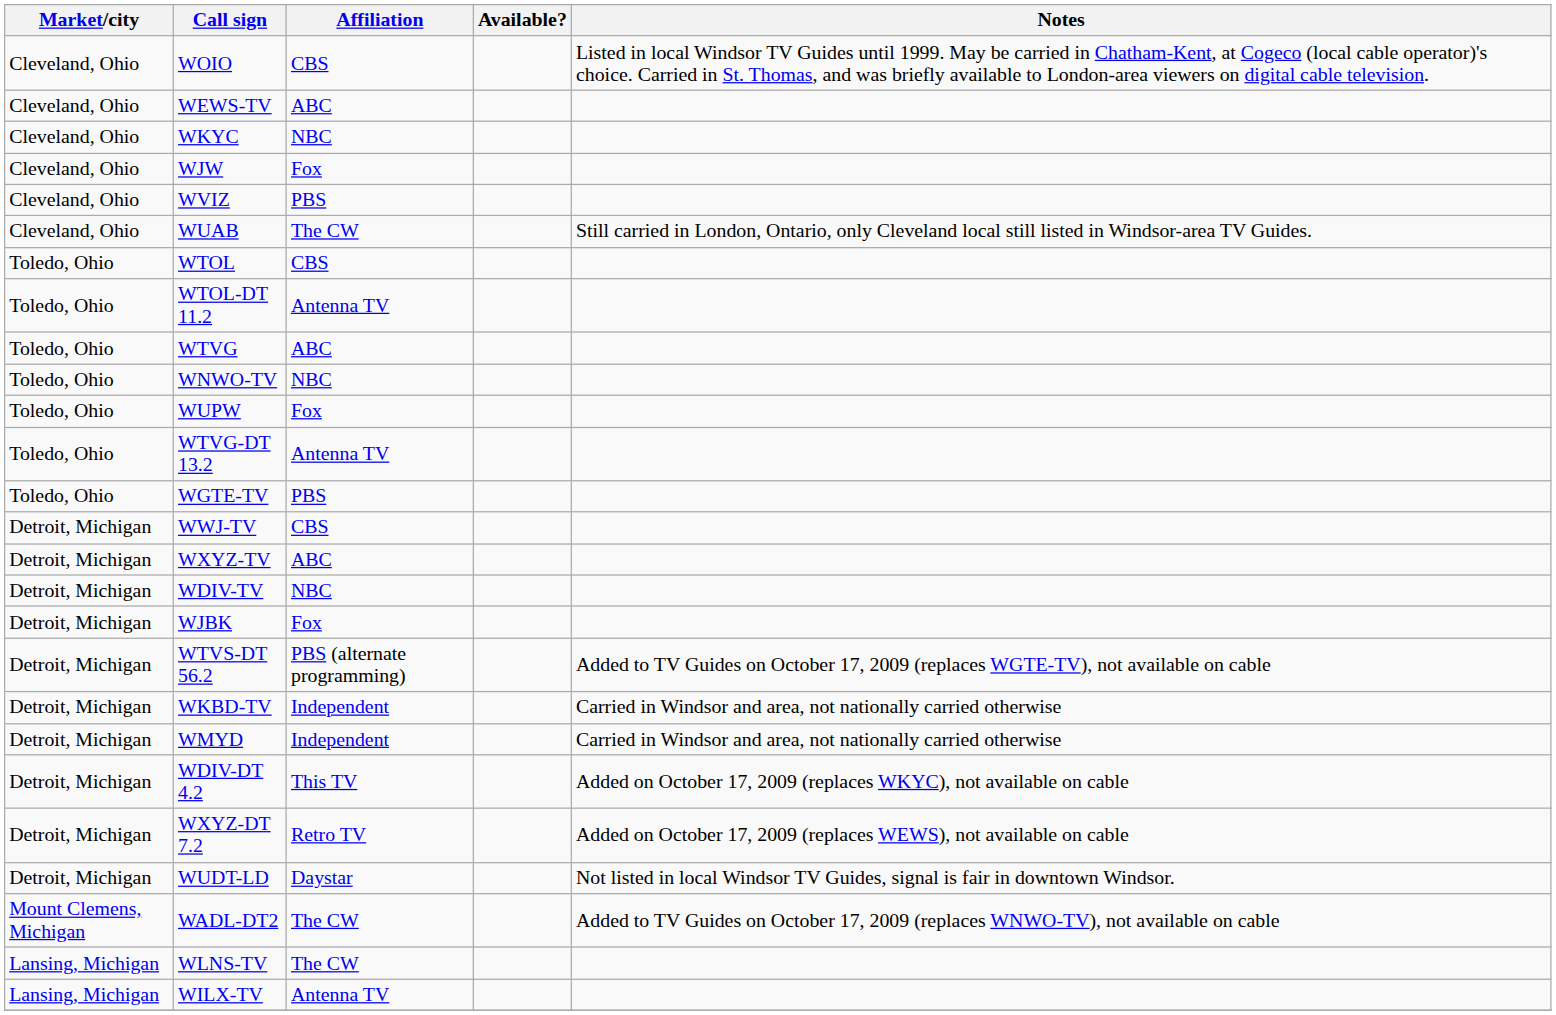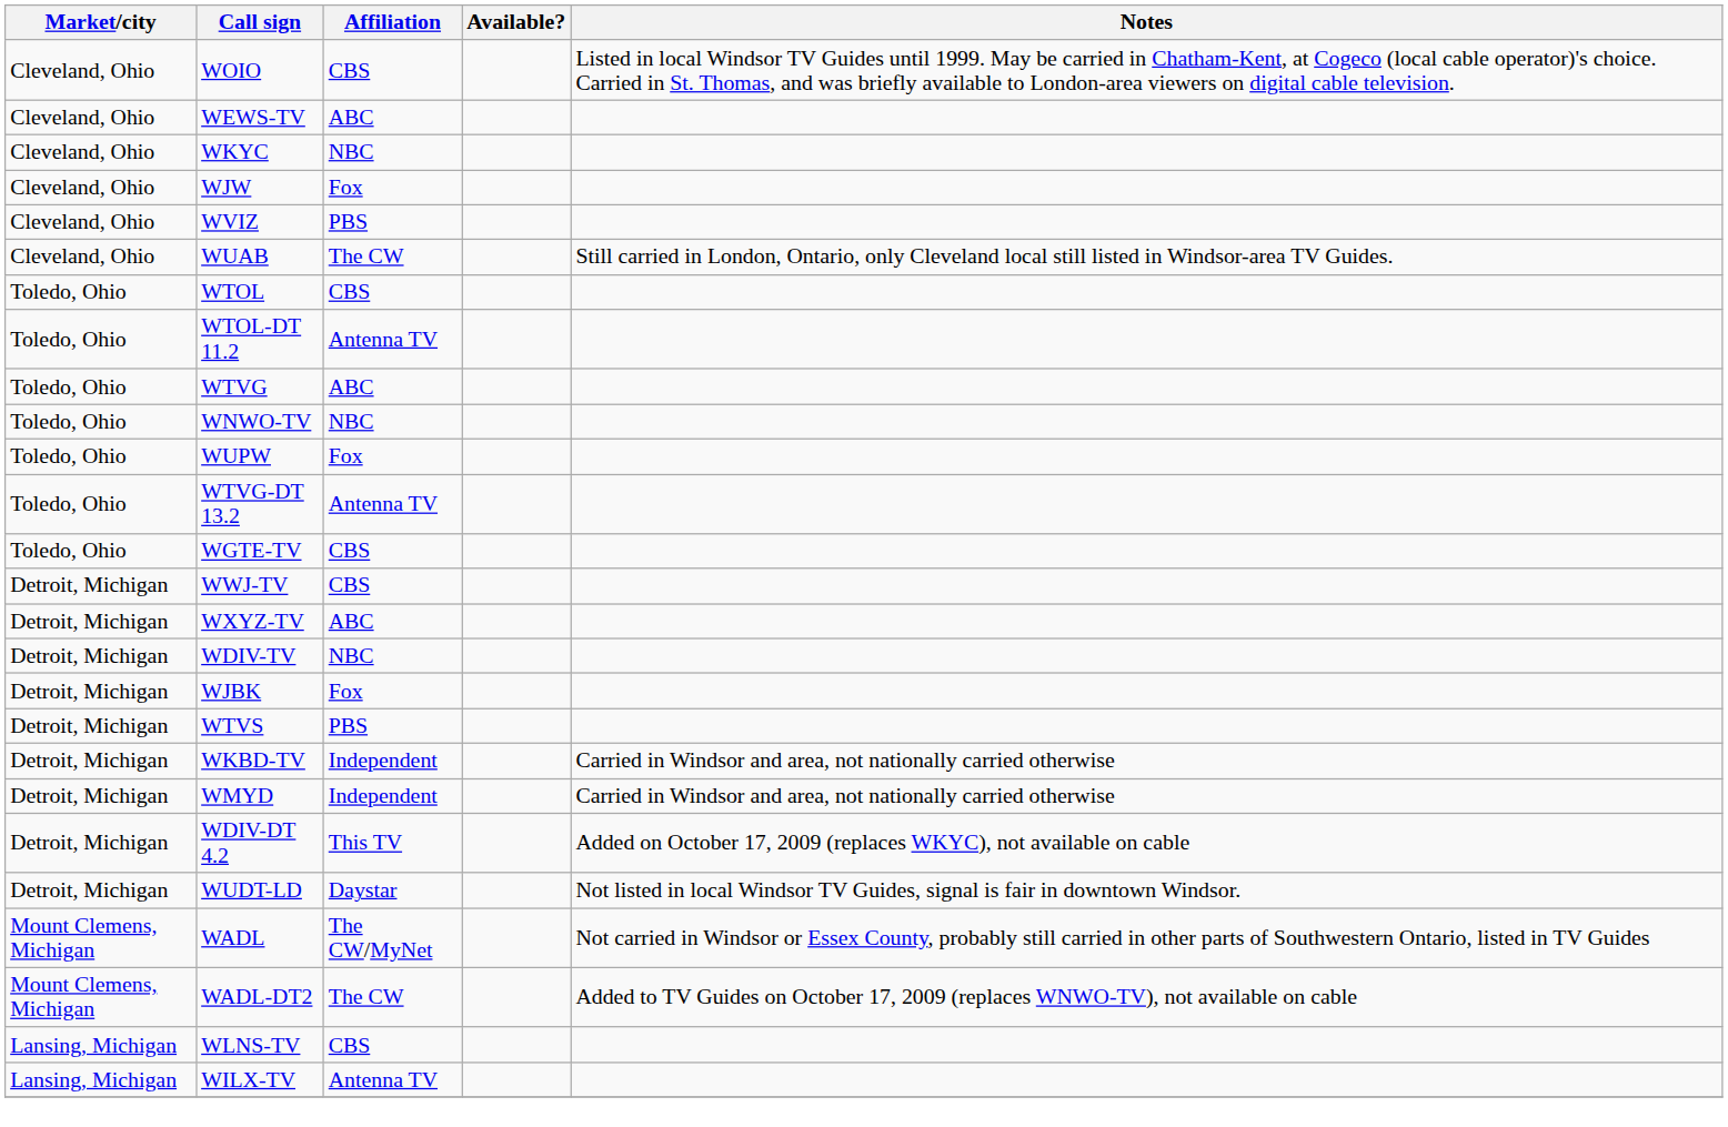 <table class="wikitable sortable">
 <tr>
 <th><a href='#'>Market</a>/city</th>
 <th><a href='#'>Call sign</a></th>
 <th><a href='#'>Affiliation</a></th>
 <th>Available?</th>
 <th>Notes</th>
 </tr>
 <tr>
 <td>Cleveland, Ohio</td>
 <td><a href='#'>WOIO</a></td>
 <td><a href='#'>CBS</a></td>
 <td></td>
 <td>Listed in local Windsor TV Guides until 1999. May be carried in <a href='#'>Chatham-Kent</a>, at <a href='#'>Cogeco</a> (local cable operator)'s choice. Carried in <a href='#'>St. Thomas</a>, and was briefly available to London-area viewers on <a href='#'>digital cable television</a>.</td>
 </tr>
 <tr>
 <td>Cleveland, Ohio</td>
 <td><a href='#'>WEWS-TV</a></td>
 <td><a href='#'>ABC</a></td>
 <td></td>
 <td></td>
 </tr>
 <tr>
 <td>Cleveland, Ohio</td>
 <td><a href='#'>WKYC</a></td>
 <td><a href='#'>NBC</a></td>
 <td></td>
 <td></td>
 </tr>
 <tr>
 <td>Cleveland, Ohio</td>
 <td><a href='#'>WJW</a></td>
 <td><a href='#'>Fox</a></td>
 <td></td>
 <td></td>
 </tr>
 <tr>
 <td>Cleveland, Ohio</td>
 <td><a href='#'>WVIZ</a></td>
 <td><a href='#'>PBS</a></td>
 <td></td>
 <td></td>
 </tr>
 <tr>
 <td>Cleveland, Ohio</td>
 <td><a href='#'>WUAB</a></td>
 <td><a href='#'>The CW</a></td>
 <td></td>
 <td>Still carried in London, Ontario, only Cleveland local still listed in Windsor-area TV Guides.</td>
 </tr>
 <tr>
 <td>Toledo, Ohio</td>
 <td><a href='#'>WTOL</a></td>
 <td><a href='#'>CBS</a></td>
 <td></td>
 <td></td>
 </tr>
 <tr>
 <td>Toledo, Ohio</td>
 <td><a href='#'>WTOL-DT 11.2</a></td>
 <td><a href='#'>Antenna TV</a></td>
 <td></td>
 <td></td>
 </tr>
 <tr>
 <td>Toledo, Ohio</td>
 <td><a href='#'>WTVG</a></td>
 <td><a href='#'>ABC</a></td>
 <td></td>
 <td></td>
 </tr>
 <tr>
 <td>Toledo, Ohio</td>
 <td><a href='#'>WNWO-TV</a></td>
 <td><a href='#'>NBC</a></td>
 <td></td>
 <td></td>
 </tr>
 <tr>
 <td>Toledo, Ohio</td>
 <td><a href='#'>WUPW</a></td>
 <td><a href='#'>Fox</a></td>
 <td></td>
 <td></td>
 </tr>
 <tr>
 <td>Toledo, Ohio</td>
 <td><a href='#'>WTVG-DT 13.2</a></td>
 <td><a href='#'>Antenna TV</a></td>
 <td></td>
 <td></td>
 </tr>
 <tr>
 <td>Toledo, Ohio</td>
 <td><a href='#'>WGTE-TV</a></td>
-<td><a href='#'>PBS</a></td>
+<td><a href='#'>CBS</a></td>
 <td></td>
 <td></td>
 </tr>
 <tr>
 <td>Detroit, Michigan</td>
 <td><a href='#'>WWJ-TV</a></td>
 <td><a href='#'>CBS</a></td>
 <td></td>
 <td></td>
 </tr>
 <tr>
 <td>Detroit, Michigan</td>
 <td><a href='#'>WXYZ-TV</a></td>
 <td><a href='#'>ABC</a></td>
 <td></td>
 <td></td>
 </tr>
 <tr>
 <td>Detroit, Michigan</td>
 <td><a href='#'>WDIV-TV</a></td>
 <td><a href='#'>NBC</a></td>
 <td></td>
 <td></td>
 </tr>
 <tr>
 <td>Detroit, Michigan</td>
 <td><a href='#'>WJBK</a></td>
 <td><a href='#'>Fox</a></td>
 <td></td>
 <td></td>
 </tr>
 <tr>
 <td>Detroit, Michigan</td>
-<td><a href='#'>WTVS-DT 56.2</a></td>
-<td><a href='#'>PBS</a> (alternate programming)</td>
+<td><a href='#'>WTVS</a></td>
+<td><a href='#'>PBS</a></td>
 <td></td>
-<td>Added to TV Guides on October 17, 2009 (replaces <a href='#'>WGTE-TV</a>), not available on cable</td>
+<td></td>
 </tr>
 <tr>
 <td>Detroit, Michigan</td>
 <td><a href='#'>WKBD-TV</a></td>
 <td><a href='#'>Independent</a></td>
 <td></td>
 <td>Carried in Windsor and area, not nationally carried otherwise</td>
 </tr>
 <tr>
 <td>Detroit, Michigan</td>
 <td><a href='#'>WMYD</a></td>
 <td><a href='#'>Independent</a></td>
 <td></td>
 <td>Carried in Windsor and area, not nationally carried otherwise</td>
 </tr>
 <tr>
 <td>Detroit, Michigan</td>
 <td><a href='#'>WDIV-DT 4.2</a></td>
 <td><a href='#'>This TV</a></td>
 <td></td>
 <td>Added on October 17, 2009 (replaces <a href='#'>WKYC</a>), not available on cable</td>
 </tr>
 <tr>
 <td>Detroit, Michigan</td>
-<td><a href='#'>WXYZ-DT 7.2</a></td>
-<td><a href='#'>Retro TV</a></td>
-<td></td>
-<td>Added on October 17, 2009 (replaces <a href='#'>WEWS</a>), not available on cable</td>
-</tr>
-<tr>
-<td>Detroit, Michigan</td>
 <td><a href='#'>WUDT-LD</a></td>
 <td><a href='#'>Daystar</a></td>
 <td></td>
 <td>Not listed in local Windsor TV Guides, signal is fair in downtown Windsor.</td>
+</tr>
+<tr>
+<td><a href='#'>Mount Clemens, Michigan</a></td>
+<td><a href='#'>WADL</a></td>
+<td><a href='#'>The CW</a>/<a href='#'>MyNet</a></td>
+<td></td>
+<td>Not carried in Windsor or <a href='#'>Essex County</a>, probably still carried in other parts of Southwestern Ontario, listed in TV Guides</td>
 </tr>
 <tr>
 <td><a href='#'>Mount Clemens, Michigan</a></td>
 <td><a href='#'>WADL-DT2</a></td>
 <td><a href='#'>The CW</a></td>
 <td></td>
 <td>Added to TV Guides on October 17, 2009 (replaces <a href='#'>WNWO-TV</a>), not available on cable</td>
 </tr>
 <tr>
 <td><a href='#'>Lansing, Michigan</a></td>
 <td><a href='#'>WLNS-TV</a></td>
-<td><a href='#'>The CW</a></td>
+<td><a href='#'>CBS</a></td>
 <td></td>
 <td></td>
 </tr>
 <tr>
 <td><a href='#'>Lansing, Michigan</a></td>
 <td><a href='#'>WILX-TV</a></td>
 <td><a href='#'>Antenna TV</a></td>
 <td></td>
 <td></td>
 </tr>
 <tr>
 </tr>
 </table>
